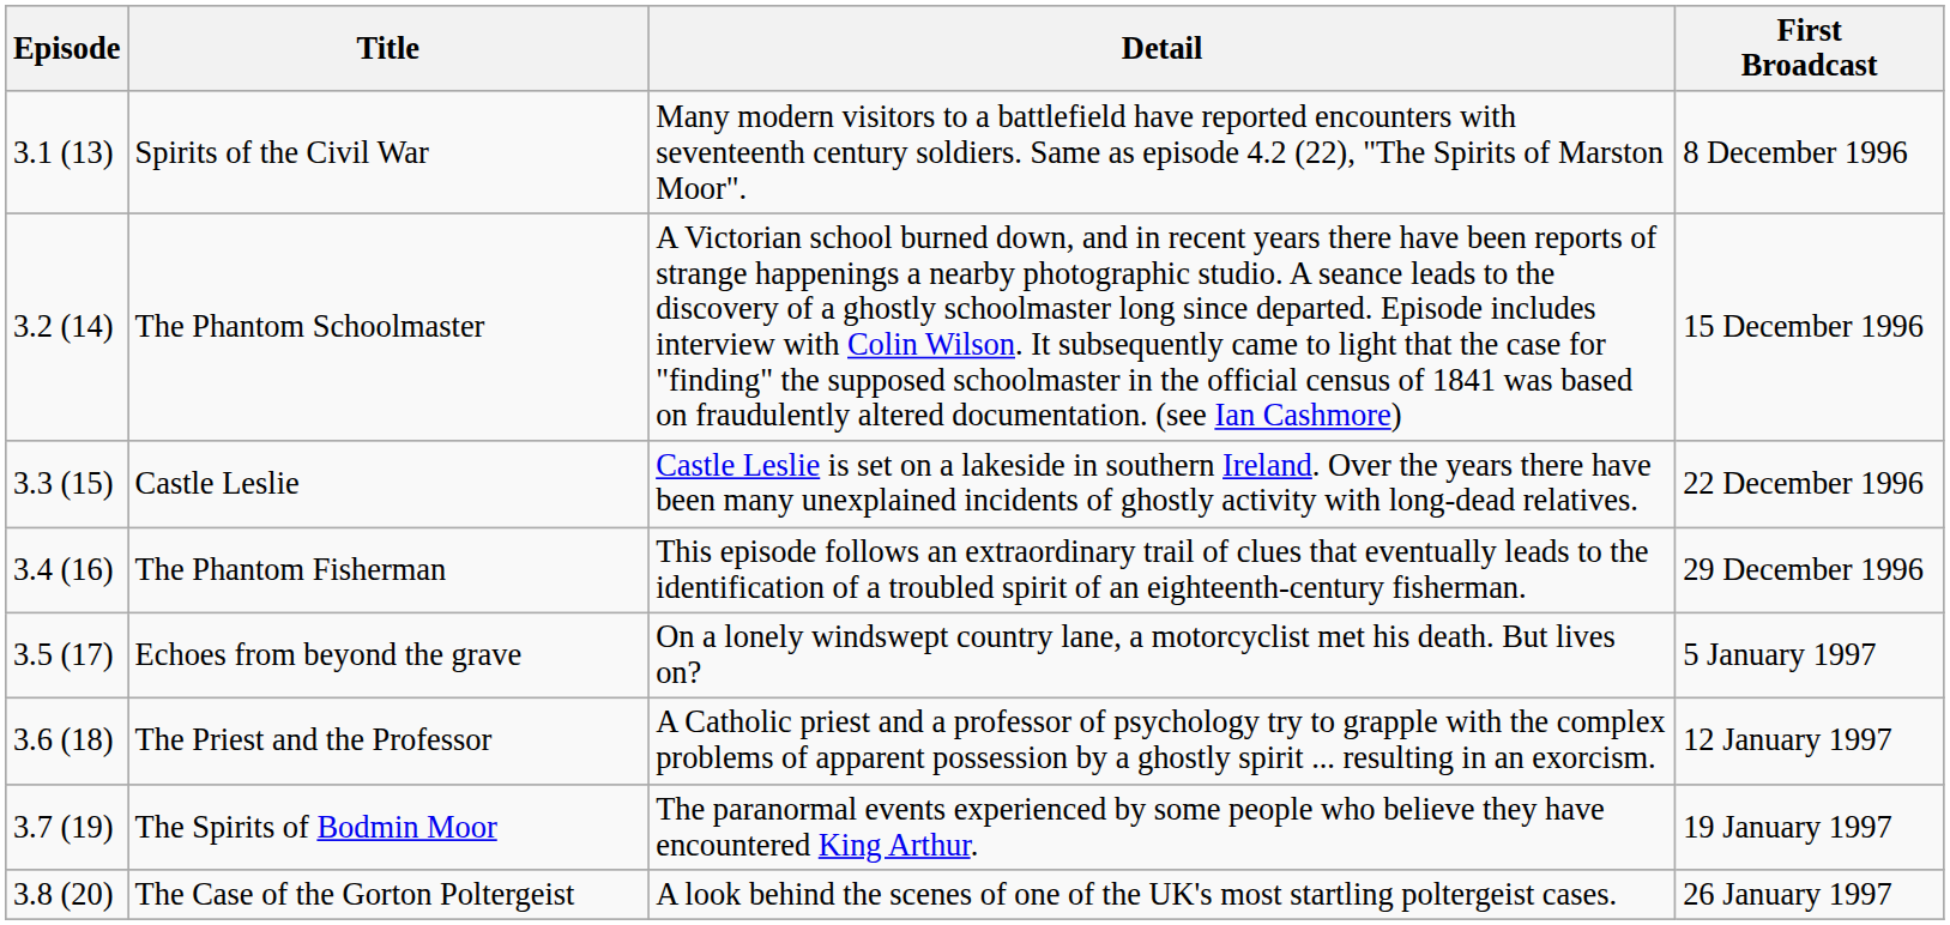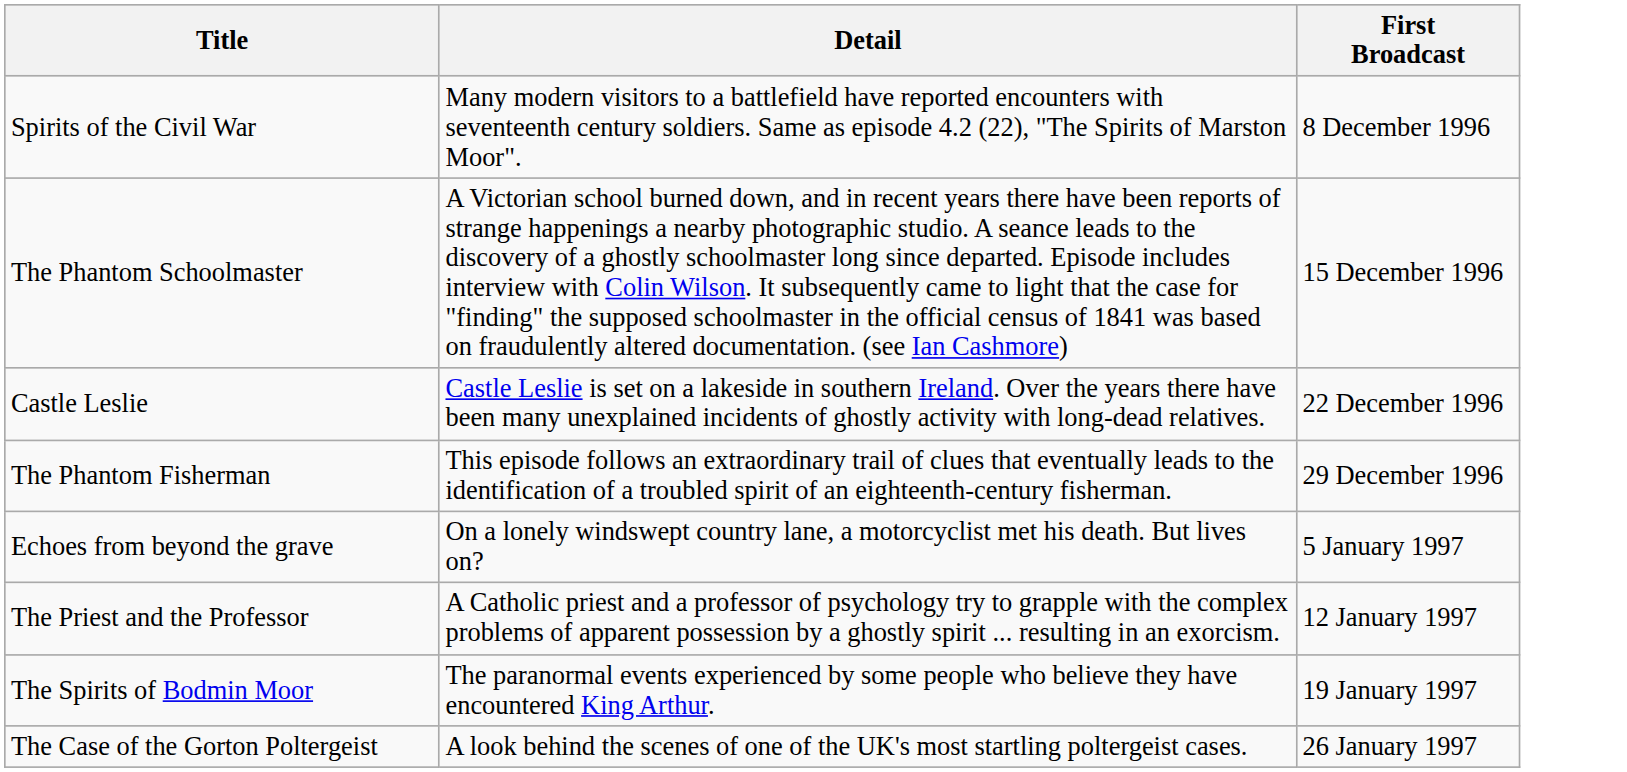 <table class="wikitable">
 <tr>
-<th style="width:32px">Episode</th>
 <th style="width:256px">Title</th>
 <th style="width:512px">Detail</th>
 <th style="width:128px">First<br>Broadcast</th>
 </tr>
 <tr>
-<td>3.1 (13)</td>
 <td>Spirits of the Civil War</td>
 <td>Many modern visitors to a battlefield have reported encounters with seventeenth century soldiers. Same as episode 4.2 (22), "The Spirits of Marston Moor".</td>
 <td>8 December 1996</td>
 </tr>
 <tr>
-<td>3.2 (14)</td>
 <td>The Phantom Schoolmaster</td>
 <td>A Victorian school burned down, and in recent years there have been reports of strange happenings a nearby photographic studio. A seance leads to the discovery of a ghostly schoolmaster long since departed. Episode includes interview with <a href='#'>Colin Wilson</a>. It subsequently came to light that the case for "finding" the supposed schoolmaster in the official census of 1841 was based on fraudulently altered documentation. (see <a href='#'>Ian Cashmore</a>)</td>
 <td>15 December 1996</td>
 </tr>
 <tr>
-<td>3.3 (15)</td>
 <td>Castle Leslie</td>
 <td><a href='#'>Castle Leslie</a> is set on a lakeside in southern <a href='#'>Ireland</a>. Over the years there have been many unexplained incidents of ghostly activity with long-dead relatives.</td>
 <td>22 December 1996</td>
 </tr>
 <tr>
-<td>3.4 (16)</td>
 <td>The Phantom Fisherman</td>
 <td>This episode follows an extraordinary trail of clues that eventually leads to the identification of a troubled spirit of an eighteenth-century fisherman.</td>
 <td>29 December 1996</td>
 </tr>
 <tr>
-<td>3.5 (17)</td>
 <td>Echoes from beyond the grave</td>
 <td>On a lonely windswept country lane, a motorcyclist met his death. But lives on?</td>
 <td>5 January 1997</td>
 </tr>
 <tr>
-<td>3.6 (18)</td>
 <td>The Priest and the Professor</td>
 <td>A Catholic priest and a professor of psychology try to grapple with the complex problems of apparent possession by a ghostly spirit ... resulting in an exorcism.</td>
 <td>12 January 1997</td>
 </tr>
 <tr>
-<td>3.7 (19)</td>
 <td>The Spirits of <a href='#'>Bodmin Moor</a></td>
 <td>The paranormal events experienced by some people who believe they have encountered <a href='#'>King Arthur</a>.</td>
 <td>19 January 1997</td>
 </tr>
 <tr>
-<td>3.8 (20)</td>
 <td>The Case of the Gorton Poltergeist</td>
 <td>A look behind the scenes of one of the UK's most startling poltergeist cases.</td>
 <td>26 January 1997</td>
 </tr>
 </table>
